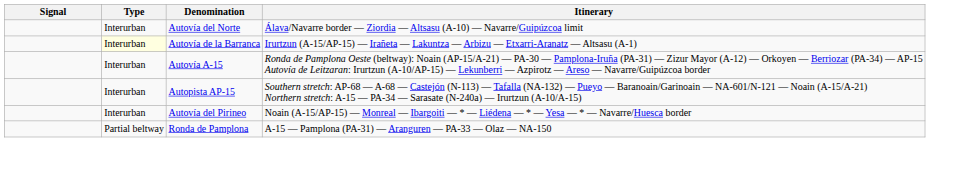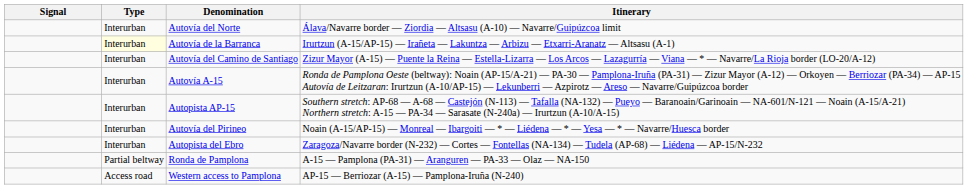 <table class="wikitable">
 <tr>
 <th width="150px">Signal</th>
 <th>Type</th>
 <th>Denomination</th>
 <th>Itinerary</th>
 </tr>
 <tr>
 <td></td>
 <td>Interurban</td>
 <td><a href='#'>Autovía del Norte</a></td>
 <td><a href='#'>Álava</a>/Navarre border — <a href='#'>Ziordia</a>  — <a href='#'>Altsasu</a> (A-10) — Navarre/<a href='#'>Guipúzcoa</a> limit</td>
 </tr>
 <tr>
 <td></td>
 <td style="background: lightyellow;">Interurban</td>
 <td><a href='#'>Autovía de la Barranca</a></td>
 <td><a href='#'>Irurtzun</a> (A-15/AP-15) — <a href='#'>Irañeta</a> — <a href='#'>Lakuntza</a> — <a href='#'>Arbizu</a> — <a href='#'>Etxarri-Aranatz</a> — Altsasu (A-1)</td>
 </tr>
 <tr>
 <td></td>
 <td>Interurban</td>
+<td><a href='#'>Autovía del Camino de Santiago</a></td>
+<td><a href='#'>Zizur Mayor</a> (A-15) — <a href='#'>Puente la Reina</a> — <a href='#'>Estella-Lizarra</a> — <a href='#'>Los Arcos</a> — <a href='#'>Lazagurría</a> — <a href='#'>Viana</a> — * — Navarre/<a href='#'>La Rioja</a> border (LO-20/A-12)</td>
+</tr>
+<tr>
+<td></td>
+<td>Interurban</td>
 <td><a href='#'>Autovía A-15</a></td>
 <td><em>Ronda de Pamplona Oeste</em> (beltway): Noain (AP-15/A-21) — PA-30 — <a href='#'>Pamplona-Iruña</a> (PA-31) — Zizur Mayor (A-12) — Orkoyen — <a href='#'>Berriozar</a> (PA-34) — AP-15<br><em>Autovía de Leitzaran</em>: Irurtzun (A-10/AP-15) — <a href='#'>Lekunberri</a> — Azpirotz — <a href='#'>Areso</a> — Navarre/Guipúzcoa border</td>
 </tr>
 <tr>
 <td></td>
 <td>Interurban</td>
 <td><a href='#'>Autopista AP-15</a></td>
 <td><em>Southern stretch</em>: AP-68 — A-68 — <a href='#'>Castejón</a> (N-113) — <a href='#'>Tafalla</a> (NA-132)  — <a href='#'>Pueyo</a> — Baranoain/Garinoain  — NA-601/N-121 — Noain (A-15/A-21)<br><em>Northern stretch</em>: A-15 — PA-34 — Sarasate (N-240a) — Irurtzun (A-10/A-15)</td>
 </tr>
 <tr>
 <td></td>
 <td>Interurban</td>
 <td><a href='#'>Autovía del Pirineo</a></td>
 <td>Noain (A-15/AP-15) — <a href='#'>Monreal</a> — <a href='#'>Ibargoiti</a> — * — <a href='#'>Liédena</a> — * — <a href='#'>Yesa</a> — * — Navarre/<a href='#'>Huesca</a> border</td>
 </tr>
 <tr>
 <td></td>
+<td>Interurban</td>
+<td><a href='#'>Autopista del Ebro</a></td>
+<td><a href='#'>Zaragoza</a>/Navarre border (N-232) — Cortes — <a href='#'>Fontellas</a> (NA-134) — <a href='#'>Tudela</a> (AP-68) — <a href='#'>Liédena</a> — AP-15/N-232</td>
+</tr>
+<tr>
+<td></td>
 <td>Partial beltway</td>
 <td><a href='#'>Ronda de Pamplona</a></td>
 <td>A-15 — Pamplona (PA-31) — <a href='#'>Aranguren</a> — PA-33 — Olaz — NA-150</td>
 </tr>
+<tr>
+<td></td>
+<td>Access road</td>
+<td><a href='#'>Western access to Pamplona</a></td>
+<td>AP-15 — Berriozar (A-15) — Pamplona-Iruña (N-240)</td>
+</tr>
 </table>
